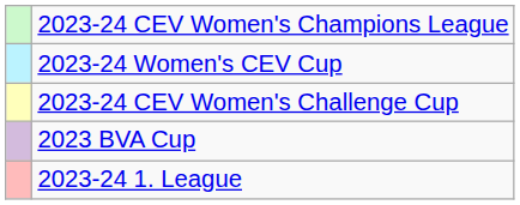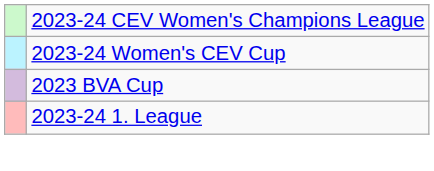 <table class="wikitable"style="text-align:left">
 <tr>
 <td width=10px bgcolor=#CCF9CC></td>
 <td><a href='#'>2023-24 CEV Women's Champions League</a></td>
 </tr>
 <tr>
 <td width=10px bgcolor=#BBF3FF></td>
 <td><a href='#'>2023-24 Women's CEV Cup</a></td>
 </tr>
 <tr>
-<td width=10px bgcolor=#FFFFBB></td>
-<td><a href='#'>2023-24 CEV Women's Challenge Cup</a></td>
-</tr>
-<tr>
 <td width=10px bgcolor=#D3BBDD></td>
 <td><a href='#'>2023 BVA Cup</a></td>
 </tr>
 <tr>
 <td width=10px bgcolor=#FFBBBB></td>
 <td><a href='#'>2023-24 1. League</a></td>
 </tr>
 </table>
